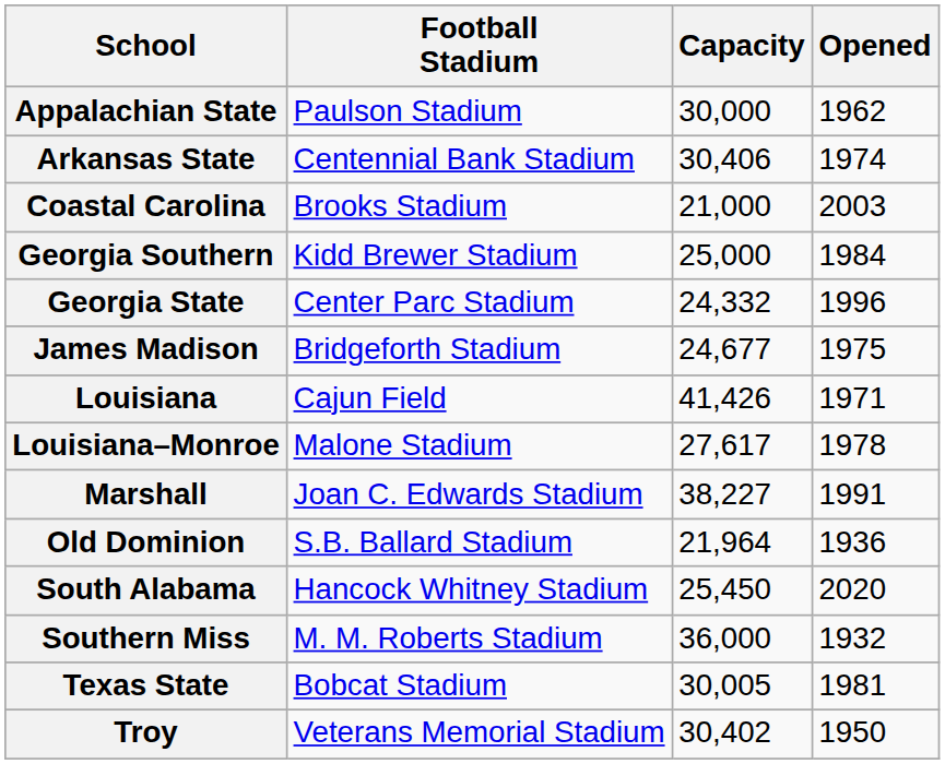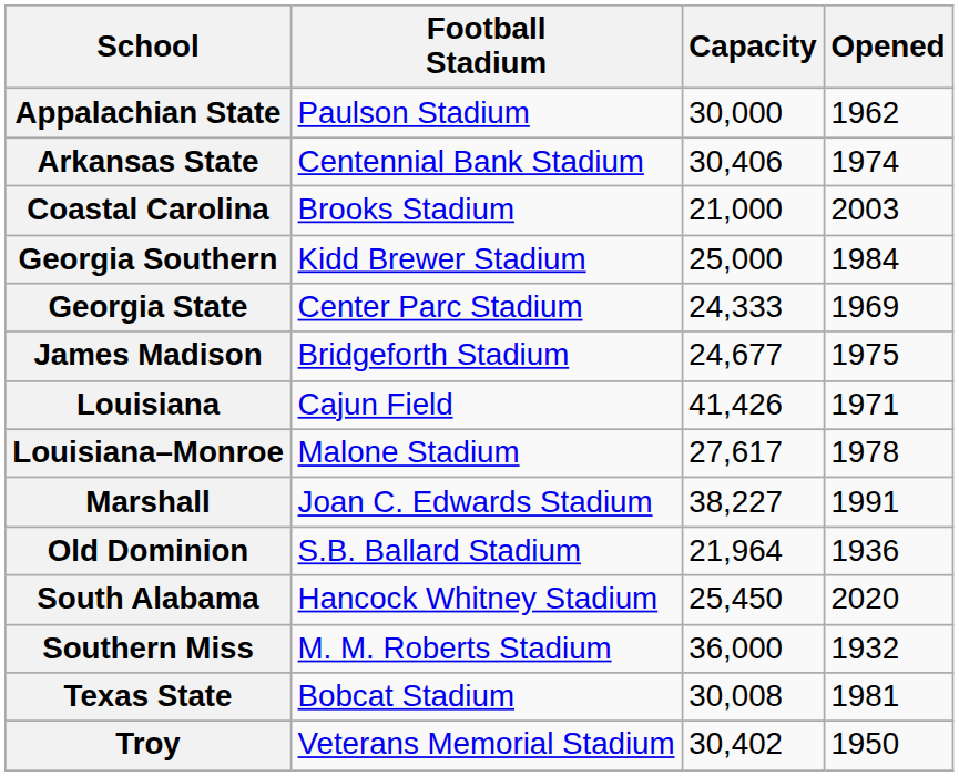 <table class="wikitable sortable">
 <tr>
 <th>School</th>
 <th>Football<br>Stadium</th>
 <th>Capacity</th>
 <th>Opened</th>
 </tr>
 <tr>
 <th>Appalachian State</th>
 <td><a href='#'>Paulson Stadium</a></td>
 <td>30,000</td>
 <td>1962</td>
 </tr>
 <tr>
 <th>Arkansas State</th>
 <td><a href='#'>Centennial Bank Stadium</a></td>
 <td>30,406</td>
 <td>1974</td>
 </tr>
 <tr>
 <th>Coastal Carolina</th>
 <td><a href='#'>Brooks Stadium</a></td>
 <td>21,000</td>
 <td>2003</td>
 </tr>
 <tr>
 <th>Georgia Southern</th>
 <td><a href='#'>Kidd Brewer Stadium</a></td>
 <td>25,000</td>
 <td>1984</td>
 </tr>
 <tr>
 <th>Georgia State</th>
 <td><a href='#'>Center Parc Stadium</a></td>
-<td>24,332</td>
-<td>1996</td>
+<td>24,333</td>
+<td>1969</td>
 </tr>
 <tr>
 <th>James Madison</th>
 <td><a href='#'>Bridgeforth Stadium</a></td>
 <td>24,677</td>
 <td>1975</td>
 </tr>
 <tr>
 <th>Louisiana</th>
 <td><a href='#'>Cajun Field</a></td>
 <td>41,426</td>
 <td>1971</td>
 </tr>
 <tr>
 <th>Louisiana–Monroe</th>
 <td><a href='#'>Malone Stadium</a></td>
 <td>27,617</td>
 <td>1978</td>
 </tr>
 <tr>
 <th>Marshall</th>
 <td><a href='#'>Joan C. Edwards Stadium</a></td>
 <td>38,227</td>
 <td>1991</td>
 </tr>
 <tr>
 <th>Old Dominion</th>
 <td><a href='#'>S.B. Ballard Stadium</a></td>
 <td>21,964</td>
 <td>1936</td>
 </tr>
 <tr>
 <th>South Alabama</th>
 <td><a href='#'>Hancock Whitney Stadium</a></td>
 <td>25,450</td>
 <td>2020</td>
 </tr>
 <tr>
 <th>Southern Miss</th>
 <td><a href='#'>M. M. Roberts Stadium</a></td>
 <td>36,000</td>
 <td>1932</td>
 </tr>
 <tr>
 <th>Texas State</th>
 <td><a href='#'>Bobcat Stadium</a></td>
-<td>30,005</td>
+<td>30,008</td>
 <td>1981</td>
 </tr>
 <tr>
 <th>Troy</th>
 <td><a href='#'>Veterans Memorial Stadium</a></td>
 <td>30,402</td>
 <td>1950</td>
 </tr>
 </table>
